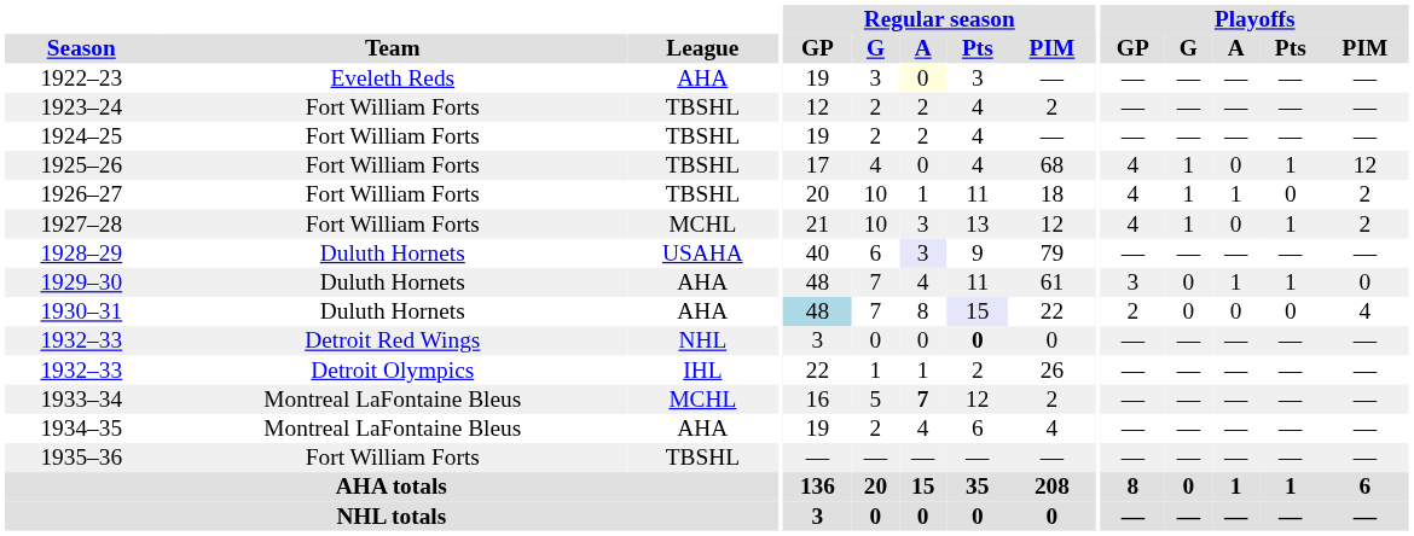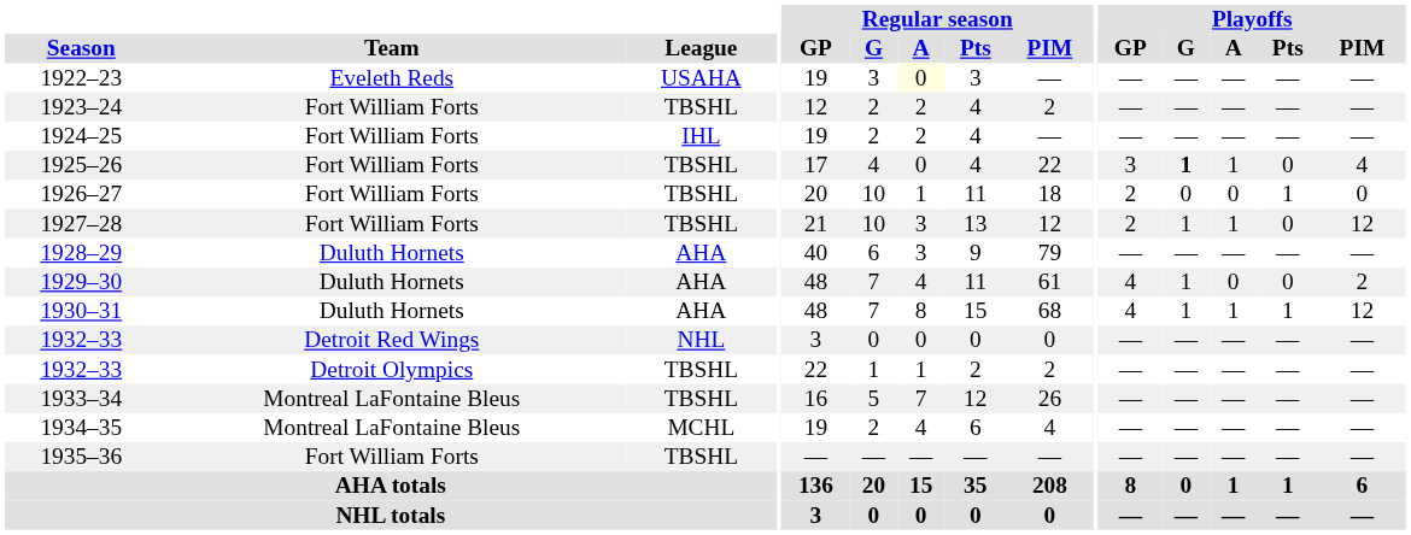 <table border="0" cellpadding="1" cellspacing="0" style="text-align:center; width:60em">
 <tr bgcolor="#e0e0e0">
 <th colspan="3" bgcolor="#ffffff"></th>
 <th rowspan="100" bgcolor="#ffffff"></th>
 <th colspan="5"><a href='#'>Regular season</a></th>
 <th rowspan="100" bgcolor="#ffffff"></th>
 <th colspan="5"><a href='#'>Playoffs</a></th>
 </tr>
 <tr bgcolor="#e0e0e0">
 <th><a href='#'>Season</a></th>
 <th>Team</th>
 <th>League</th>
 <th>GP</th>
 <th><a href='#'>G</a></th>
 <th><a href='#'>A</a></th>
 <th><a href='#'>Pts</a></th>
 <th><a href='#'>PIM</a></th>
 <th>GP</th>
 <th>G</th>
 <th>A</th>
 <th>Pts</th>
 <th>PIM</th>
 </tr>
 <tr>
 <td>1922–23</td>
 <td><a href='#'>Eveleth Reds</a></td>
-<td><a href='#'>AHA</a></td>
+<td><a href='#'>USAHA</a></td>
 <td>19</td>
 <td>3</td>
 <td style="background: lightyellow;">0</td>
 <td>3</td>
 <td>—</td>
 <td>—</td>
 <td>—</td>
 <td>—</td>
 <td>—</td>
 <td>—</td>
 </tr>
 <tr bgcolor="#f0f0f0">
 <td>1923–24</td>
 <td>Fort William Forts</td>
 <td>TBSHL</td>
 <td>12</td>
 <td>2</td>
 <td>2</td>
 <td>4</td>
 <td>2</td>
 <td>—</td>
 <td>—</td>
 <td>—</td>
 <td>—</td>
 <td>—</td>
 </tr>
 <tr>
 <td>1924–25</td>
 <td>Fort William Forts</td>
-<td>TBSHL</td>
+<td><a href='#'>IHL</a></td>
 <td>19</td>
 <td>2</td>
 <td>2</td>
 <td>4</td>
 <td>—</td>
 <td>—</td>
 <td>—</td>
 <td>—</td>
 <td>—</td>
 <td>—</td>
 </tr>
 <tr bgcolor="#f0f0f0">
 <td>1925–26</td>
 <td>Fort William Forts</td>
 <td>TBSHL</td>
 <td>17</td>
 <td>4</td>
 <td>0</td>
 <td>4</td>
-<td>68</td>
-<td>4</td>
+<td>22</td>
+<td>3</td>
+<td><strong>1</strong></td>
 <td>1</td>
 <td>0</td>
-<td>1</td>
-<td>12</td>
+<td>4</td>
 </tr>
 <tr>
 <td>1926–27</td>
 <td>Fort William Forts</td>
 <td>TBSHL</td>
 <td>20</td>
 <td>10</td>
 <td>1</td>
 <td>11</td>
 <td>18</td>
-<td>4</td>
-<td>1</td>
+<td>2</td>
+<td>0</td>
+<td>0</td>
 <td>1</td>
 <td>0</td>
-<td>2</td>
 </tr>
 <tr bgcolor="#f0f0f0">
 <td>1927–28</td>
 <td>Fort William Forts</td>
-<td>MCHL</td>
+<td>TBSHL</td>
 <td>21</td>
 <td>10</td>
 <td>3</td>
 <td>13</td>
 <td>12</td>
-<td>4</td>
+<td>2</td>
+<td>1</td>
 <td>1</td>
 <td>0</td>
-<td>1</td>
-<td>2</td>
+<td>12</td>
 </tr>
 <tr>
 <td><a href='#'>1928–29</a></td>
 <td><a href='#'>Duluth Hornets</a></td>
-<td><a href='#'>USAHA</a></td>
+<td><a href='#'>AHA</a></td>
 <td>40</td>
 <td>6</td>
-<td style="background: lavender;">3</td>
+<td>3</td>
 <td>9</td>
 <td>79</td>
 <td>—</td>
 <td>—</td>
 <td>—</td>
 <td>—</td>
 <td>—</td>
 </tr>
 <tr bgcolor="#f0f0f0">
 <td><a href='#'>1929–30</a></td>
 <td>Duluth Hornets</td>
 <td>AHA</td>
 <td>48</td>
 <td>7</td>
 <td>4</td>
 <td>11</td>
 <td>61</td>
-<td>3</td>
-<td>0</td>
-<td>1</td>
+<td>4</td>
 <td>1</td>
 <td>0</td>
+<td>0</td>
+<td>2</td>
 </tr>
 <tr>
 <td><a href='#'>1930–31</a></td>
 <td>Duluth Hornets</td>
 <td>AHA</td>
-<td style="background: lightblue;">48</td>
+<td>48</td>
 <td>7</td>
 <td>8</td>
-<td style="background: lavender;">15</td>
-<td>22</td>
-<td>2</td>
-<td>0</td>
-<td>0</td>
-<td>0</td>
+<td>15</td>
+<td>68</td>
 <td>4</td>
+<td>1</td>
+<td>1</td>
+<td>1</td>
+<td>12</td>
 </tr>
 <tr bgcolor="#f0f0f0">
 <td><a href='#'>1932–33</a></td>
 <td><a href='#'>Detroit Red Wings</a></td>
 <td><a href='#'>NHL</a></td>
 <td>3</td>
 <td>0</td>
 <td>0</td>
-<td><strong>0</strong></td>
+<td>0</td>
 <td>0</td>
 <td>—</td>
 <td>—</td>
 <td>—</td>
 <td>—</td>
 <td>—</td>
 </tr>
 <tr>
 <td><a href='#'>1932–33</a></td>
 <td><a href='#'>Detroit Olympics</a></td>
-<td><a href='#'>IHL</a></td>
+<td>TBSHL</td>
 <td>22</td>
 <td>1</td>
 <td>1</td>
 <td>2</td>
-<td>26</td>
+<td>2</td>
 <td>—</td>
 <td>—</td>
 <td>—</td>
 <td>—</td>
 <td>—</td>
 </tr>
 <tr bgcolor="#f0f0f0">
 <td>1933–34</td>
 <td>Montreal LaFontaine Bleus</td>
-<td><a href='#'>MCHL</a></td>
+<td>TBSHL</td>
 <td>16</td>
 <td>5</td>
-<td><strong>7</strong></td>
+<td>7</td>
 <td>12</td>
-<td>2</td>
+<td>26</td>
 <td>—</td>
 <td>—</td>
 <td>—</td>
 <td>—</td>
 <td>—</td>
 </tr>
 <tr>
 <td>1934–35</td>
 <td>Montreal LaFontaine Bleus</td>
-<td>AHA</td>
+<td>MCHL</td>
 <td>19</td>
 <td>2</td>
 <td>4</td>
 <td>6</td>
 <td>4</td>
 <td>—</td>
 <td>—</td>
 <td>—</td>
 <td>—</td>
 <td>—</td>
 </tr>
 <tr bgcolor="#f0f0f0">
 <td>1935–36</td>
 <td>Fort William Forts</td>
 <td>TBSHL</td>
 <td>—</td>
 <td>—</td>
 <td>—</td>
 <td>—</td>
 <td>—</td>
 <td>—</td>
 <td>—</td>
 <td>—</td>
 <td>—</td>
 <td>—</td>
 </tr>
 <tr bgcolor="#e0e0e0">
 <th colspan="3">AHA totals</th>
 <th>136</th>
 <th>20</th>
 <th>15</th>
 <th>35</th>
 <th>208</th>
 <th>8</th>
 <th>0</th>
 <th>1</th>
 <th>1</th>
 <th>6</th>
 </tr>
 <tr bgcolor="#e0e0e0">
 <th colspan="3">NHL totals</th>
 <th>3</th>
 <th>0</th>
 <th>0</th>
 <th>0</th>
 <th>0</th>
 <th>—</th>
 <th>—</th>
 <th>—</th>
 <th>—</th>
 <th>—</th>
 </tr>
 </table>
